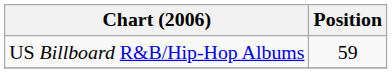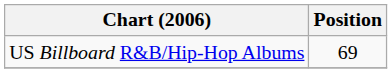 <table class="wikitable">
 <tr>
 <th>Chart (2006)</th>
 <th>Position</th>
 </tr>
 <tr>
 <td>US <em>Billboard</em> <a href='#'>R&B/Hip-Hop Albums</a></td>
-<td align="center">59</td>
+<td align="center">69</td>
 </tr>
 <tr>
 </tr>
 </table>
